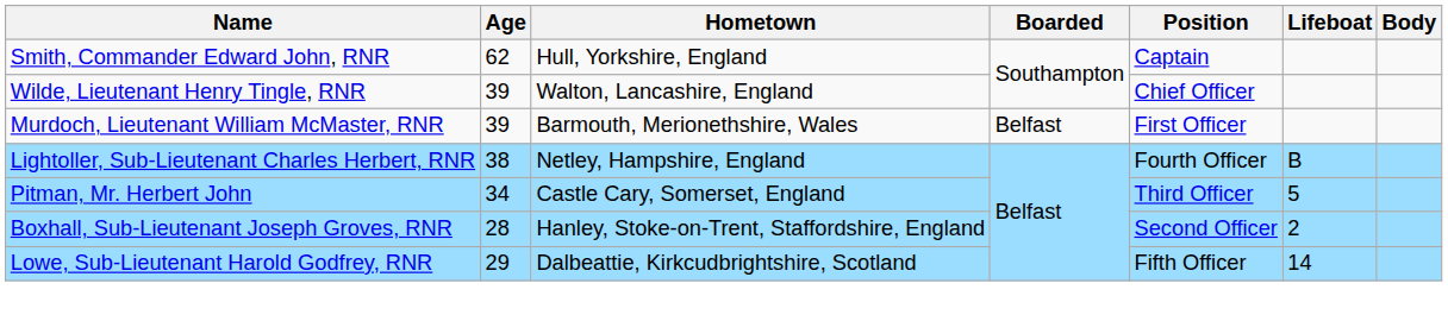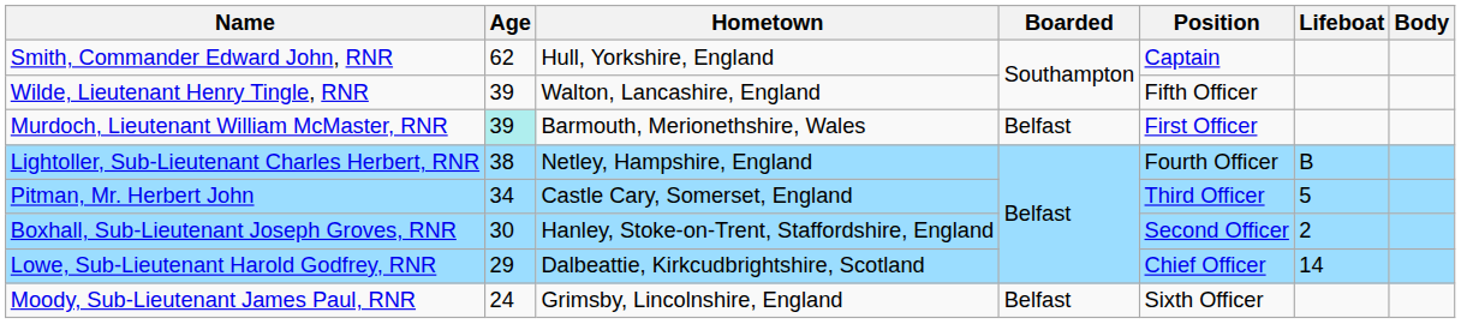 <table class="sortable wikitable">
 <tr>
 <th>Name</th>
 <th>Age</th>
 <th>Hometown</th>
 <th>Boarded</th>
 <th>Position</th>
 <th>Lifeboat</th>
 <th>Body</th>
 </tr>
 <tr>
 <td><a href='#'>Smith, Commander Edward John</a>, <a href='#'>RNR</a></td>
 <td>62</td>
 <td>Hull, Yorkshire, England</td>
 <td rowspan="2">Southampton</td>
 <td><a href='#'>Captain</a></td>
 <td></td>
 <td></td>
 </tr>
 <tr>
 <td><a href='#'>Wilde, Lieutenant Henry Tingle</a>, <a href='#'>RNR</a></td>
 <td>39</td>
 <td>Walton, Lancashire, England</td>
-<td><a href='#'>Chief Officer</a></td>
+<td>Fifth Officer</td>
 <td></td>
 <td></td>
 </tr>
 <tr>
 <td><a href='#'>Murdoch, Lieutenant William McMaster, RNR</a></td>
-<td>39</td>
+<td style="background: paleturquoise;">39</td>
 <td>Barmouth, Merionethshire, Wales</td>
 <td>Belfast</td>
 <td><a href='#'>First Officer</a></td>
 <td></td>
 <td></td>
 </tr>
 <tr style="background:#9bddff;">
 <td><a href='#'>Lightoller, Sub-Lieutenant Charles Herbert, RNR</a></td>
 <td>38</td>
 <td>Netley, Hampshire, England</td>
 <td rowspan="4">Belfast</td>
 <td>Fourth Officer</td>
 <td>B</td>
 <td></td>
 </tr>
 <tr style="background:#9bddff;">
 <td><a href='#'>Pitman, Mr. Herbert John</a></td>
 <td>34</td>
 <td>Castle Cary, Somerset, England</td>
 <td><a href='#'>Third Officer</a></td>
 <td>5</td>
 <td></td>
 </tr>
 <tr style="background:#9bddff;">
 <td><a href='#'>Boxhall, Sub-Lieutenant Joseph Groves, RNR</a></td>
-<td>28</td>
+<td>30</td>
 <td>Hanley, Stoke-on-Trent, Staffordshire, England</td>
 <td><a href='#'>Second Officer</a></td>
 <td>2</td>
 <td></td>
 </tr>
 <tr style="background:#9bddff;">
 <td><a href='#'>Lowe, Sub-Lieutenant Harold Godfrey, RNR</a></td>
 <td>29</td>
 <td>Dalbeattie, Kirkcudbrightshire, Scotland</td>
-<td>Fifth Officer</td>
+<td><a href='#'>Chief Officer</a></td>
 <td>14</td>
 <td></td>
 </tr>
+<tr>
+<td><a href='#'>Moody, Sub-Lieutenant James Paul, RNR</a></td>
+<td>24</td>
+<td>Grimsby, Lincolnshire, England</td>
+<td>Belfast</td>
+<td>Sixth Officer</td>
+<td></td>
+<td></td>
+</tr>
 </table>
